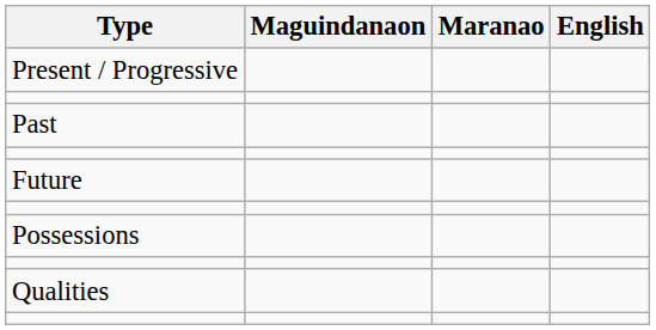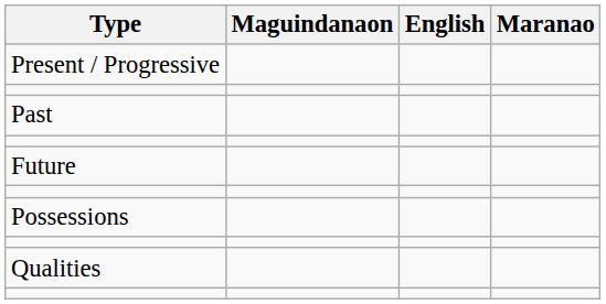 <table class="wikitable">
 <tr>
 <th>Type</th>
 <th>Maguindanaon</th>
+<th>English</th>
 <th>Maranao</th>
-<th>English</th>
 </tr>
 <tr>
 <td>Present / Progressive</td>
 <td>  </td>
+<td> </td>
 <td>  </td>
-<td> </td>
 </tr>
 <tr>
 <td></td>
 <td></td>
 <td></td>
 <td></td>
 </tr>
 <tr>
 <td>Past</td>
 <td>  </td>
+<td> </td>
 <td>  </td>
-<td> </td>
 </tr>
 <tr>
 <td></td>
 <td></td>
 <td></td>
 <td></td>
 </tr>
 <tr>
 <td>Future</td>
 <td>  </td>
+<td> </td>
 <td>  </td>
-<td> </td>
 </tr>
 <tr>
 <td></td>
 <td></td>
 <td></td>
 <td></td>
 </tr>
 <tr>
 <td>Possessions</td>
 <td>  </td>
+<td> </td>
 <td>  </td>
-<td> </td>
 </tr>
 <tr>
 <td></td>
 <td></td>
 <td></td>
 <td></td>
 </tr>
 <tr>
 <td>Qualities</td>
 <td> </td>
+<td></td>
 <td> </td>
-<td></td>
 </tr>
 <tr>
 <td></td>
 <td></td>
 <td></td>
 <td></td>
 </tr>
 </table>
